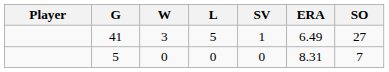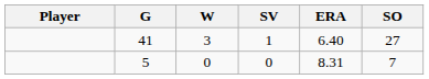 <table class="wikitable sortable">
 <tr>
 <th bgcolor="#DDDDFF" width="16%">Player</th>
 <th bgcolor="#DDDDFF" width="9%">G</th>
 <th bgcolor="#DDDDFF" width="9%">W</th>
-<th bgcolor="#DDDDFF" width="9%">L</th>
 <th bgcolor="#DDDDFF" width="9%">SV</th>
 <th bgcolor="#DDDDFF" width="9%">ERA</th>
 <th bgcolor="#DDDDFF" width="9%">SO</th>
 </tr>
 <tr align="center">
 <td></td>
 <td>41</td>
 <td>3</td>
-<td>5</td>
 <td>1</td>
-<td>6.49</td>
+<td>6.40</td>
 <td>27</td>
 </tr>
 <tr align="center">
 <td></td>
 <td>5</td>
 <td>0</td>
 <td>0</td>
-<td>0</td>
 <td>8.31</td>
 <td>7</td>
 </tr>
 </table>
